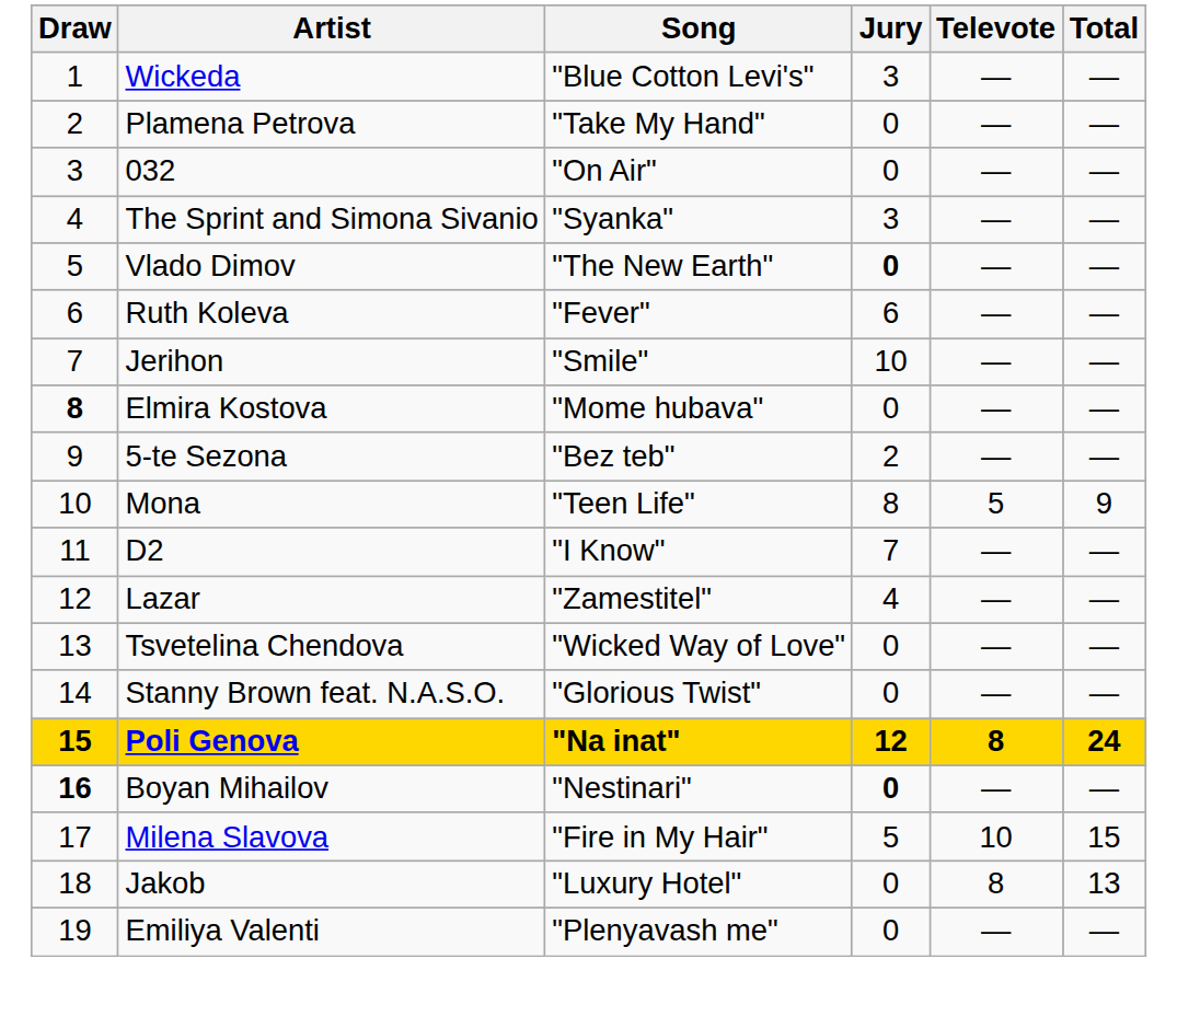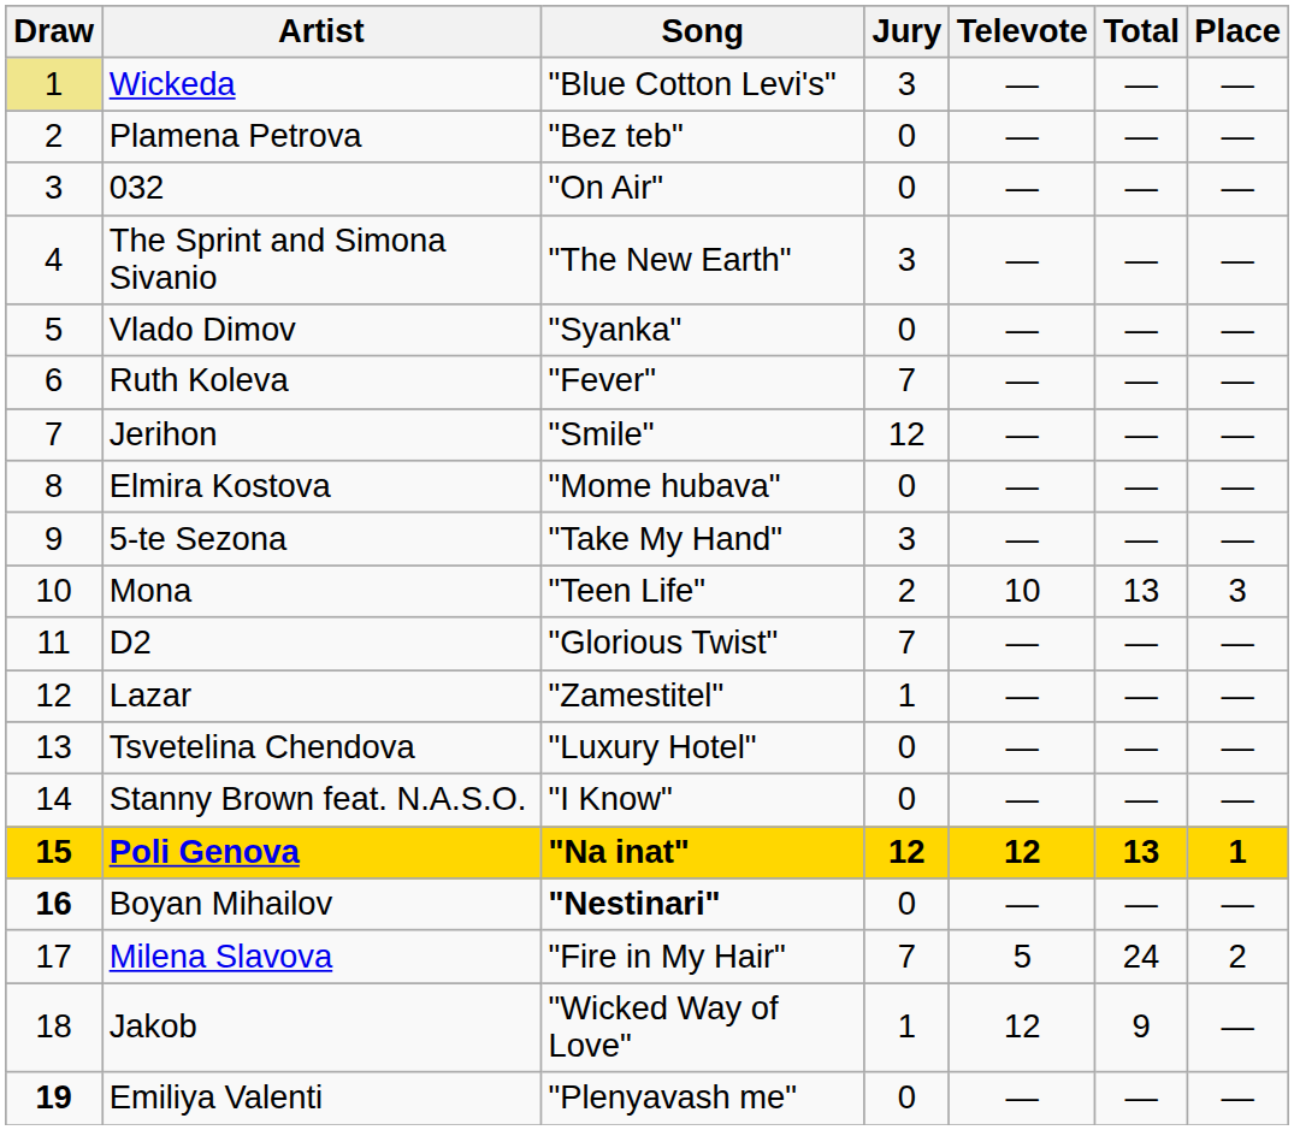 <table class="sortable wikitable" style="margin: 1em auto 1em auto; text-align:center;">
 <tr>
 <th>Draw</th>
 <th>Artist</th>
 <th>Song</th>
 <th>Jury</th>
 <th>Televote</th>
 <th>Total</th>
+<th>Place</th>
 </tr>
 <tr>
-<td>1</td>
+<td style="background: khaki;">1</td>
 <td align="left"><a href='#'>Wickeda</a></td>
 <td align="left">"Blue Cotton Levi's"</td>
 <td>3</td>
 <td data-sort-value="0">—</td>
 <td data-sort-value="0">—</td>
+<td>—</td>
 </tr>
 <tr>
 <td>2</td>
 <td align="left">Plamena Petrova</td>
-<td align="left">"Take My Hand"</td>
+<td align="left">"Bez teb"</td>
 <td>0</td>
 <td data-sort-value="0">—</td>
 <td data-sort-value="0">—</td>
+<td>—</td>
 </tr>
 <tr>
 <td>3</td>
 <td align="left">032</td>
 <td align="left">"On Air"</td>
 <td>0</td>
 <td data-sort-value="0">—</td>
 <td data-sort-value="0">—</td>
+<td>—</td>
 </tr>
 <tr>
 <td>4</td>
 <td align="left">The Sprint and Simona Sivanio</td>
-<td align="left">"Syanka"</td>
+<td align="left">"The New Earth"</td>
 <td>3</td>
 <td data-sort-value="0">—</td>
 <td data-sort-value="0">—</td>
+<td>—</td>
 </tr>
 <tr>
 <td>5</td>
 <td align="left">Vlado Dimov</td>
-<td align="left">"The New Earth"</td>
-<td><strong>0</strong></td>
+<td align="left">"Syanka"</td>
+<td>0</td>
 <td data-sort-value="0">—</td>
 <td data-sort-value="0">—</td>
+<td>—</td>
 </tr>
 <tr>
 <td>6</td>
 <td align="left">Ruth Koleva</td>
 <td align="left">"Fever"</td>
-<td>6</td>
+<td>7</td>
 <td data-sort-value="0">—</td>
 <td data-sort-value="0">—</td>
+<td>—</td>
 </tr>
 <tr>
 <td>7</td>
 <td align="left">Jerihon</td>
 <td align="left">"Smile"</td>
-<td>10</td>
+<td>12</td>
 <td data-sort-value="0">—</td>
 <td data-sort-value="0">—</td>
+<td>—</td>
 </tr>
 <tr>
-<td><strong>8</strong></td>
+<td>8</td>
 <td align="left">Elmira Kostova</td>
 <td align="left">"Mome hubava"</td>
 <td>0</td>
 <td data-sort-value="0">—</td>
 <td data-sort-value="0">—</td>
+<td>—</td>
 </tr>
 <tr>
 <td>9</td>
 <td align="left">5-te Sezona</td>
-<td align="left">"Bez teb"</td>
-<td>2</td>
+<td align="left">"Take My Hand"</td>
+<td>3</td>
 <td data-sort-value="0">—</td>
 <td data-sort-value="0">—</td>
+<td>—</td>
 </tr>
 <tr>
 <td>10</td>
 <td align="left">Mona</td>
 <td align="left">"Teen Life"</td>
-<td>8</td>
-<td>5</td>
-<td>9</td>
+<td>2</td>
+<td>10</td>
+<td>13</td>
+<td>3</td>
 </tr>
 <tr>
 <td>11</td>
 <td align="left">D2</td>
-<td align="left">"I Know"</td>
+<td align="left">"Glorious Twist"</td>
 <td>7</td>
 <td data-sort-value="0">—</td>
 <td data-sort-value="0">—</td>
+<td>—</td>
 </tr>
 <tr>
 <td>12</td>
 <td align="left">Lazar</td>
 <td align="left">"Zamestitel"</td>
-<td>4</td>
+<td>1</td>
 <td data-sort-value="0">—</td>
 <td data-sort-value="0">—</td>
+<td>—</td>
 </tr>
 <tr>
 <td>13</td>
 <td align="left">Tsvetelina Chendova</td>
-<td align="left">"Wicked Way of Love"</td>
+<td align="left">"Luxury Hotel"</td>
 <td>0</td>
 <td data-sort-value="0">—</td>
 <td data-sort-value="0">—</td>
+<td>—</td>
 </tr>
 <tr>
 <td>14</td>
 <td align="left">Stanny Brown feat. N.A.S.O.</td>
-<td align="left">"Glorious Twist"</td>
+<td align="left">"I Know"</td>
 <td>0</td>
 <td data-sort-value="0">—</td>
 <td data-sort-value="0">—</td>
+<td>—</td>
 </tr>
 <tr style="font-weight:bold; background:gold;">
 <td>15</td>
 <td align="left"><a href='#'>Poli Genova</a></td>
 <td align="left">"Na inat"</td>
 <td>12</td>
-<td>8</td>
-<td>24</td>
+<td>12</td>
+<td>13</td>
+<td>1</td>
 </tr>
 <tr>
 <td><strong>16</strong></td>
 <td align="left">Boyan Mihailov</td>
-<td align="left">"Nestinari"</td>
-<td><strong>0</strong></td>
+<td align="left"><strong>"Nestinari"</strong></td>
+<td>0</td>
 <td data-sort-value="0">—</td>
 <td data-sort-value="0">—</td>
+<td>—</td>
 </tr>
 <tr>
 <td>17</td>
 <td align="left"><a href='#'>Milena Slavova</a></td>
 <td align="left">"Fire in My Hair"</td>
+<td>7</td>
 <td>5</td>
-<td>10</td>
-<td>15</td>
+<td>24</td>
+<td>2</td>
 </tr>
 <tr>
 <td>18</td>
 <td align="left">Jakob</td>
-<td align="left">"Luxury Hotel"</td>
-<td>0</td>
-<td>8</td>
-<td>13</td>
+<td align="left">"Wicked Way of Love"</td>
+<td>1</td>
+<td>12</td>
+<td>9</td>
+<td>—</td>
 </tr>
 <tr>
-<td>19</td>
+<td><strong>19</strong></td>
 <td align="left">Emiliya Valenti</td>
 <td align="left">"Plenyavash me"</td>
 <td>0</td>
 <td data-sort-value="0">—</td>
 <td data-sort-value="0">—</td>
+<td>—</td>
 </tr>
 </table>
